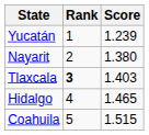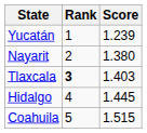 <table class="wikitable">
 <tr>
 <th><strong>State</strong></th>
 <th><strong>Rank</strong></th>
 <th><strong>Score</strong></th>
 </tr>
 <tr>
 <td><a href='#'>Yucatán</a></td>
 <td>1</td>
 <td>1.239</td>
 </tr>
 <tr>
 <td><a href='#'>Nayarit</a></td>
 <td>2</td>
 <td>1.380</td>
 </tr>
 <tr>
 <td><a href='#'>Tlaxcala</a></td>
 <td><strong>3</strong></td>
 <td>1.403</td>
 </tr>
 <tr>
 <td><a href='#'>Hidalgo</a></td>
 <td>4</td>
-<td>1.465</td>
+<td>1.445</td>
 </tr>
 <tr>
 <td><a href='#'>Coahuila</a></td>
 <td>5</td>
 <td>1.515</td>
 </tr>
 </table>
